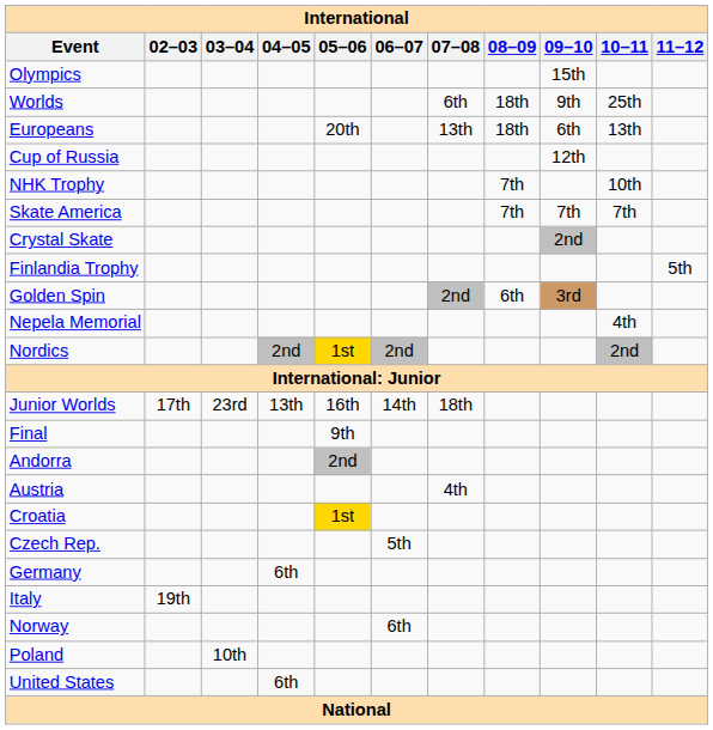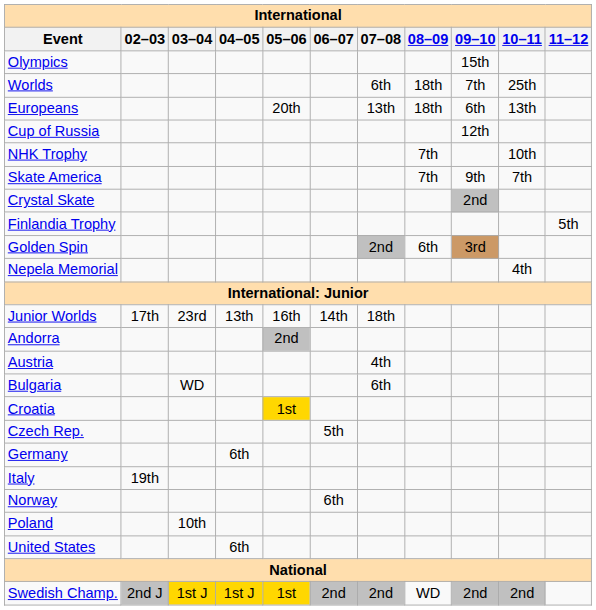 <table class="wikitable" style="text-align:center">
 <tr>
 <th colspan="11" style="background-color: #ffdead; " align="center">International</th>
 </tr>
 <tr>
 <th>Event</th>
 <th>02–03</th>
 <th>03–04</th>
 <th>04–05</th>
 <th>05–06</th>
 <th>06–07</th>
 <th>07–08</th>
 <th><a href='#'>08–09</a></th>
 <th><a href='#'>09–10</a></th>
 <th><a href='#'>10–11</a></th>
 <th><a href='#'>11–12</a></th>
 </tr>
 <tr>
 <td align=left><a href='#'>Olympics</a></td>
 <td></td>
 <td></td>
 <td></td>
 <td></td>
 <td></td>
 <td></td>
 <td></td>
 <td>15th</td>
 <td></td>
 <td></td>
 </tr>
 <tr>
 <td align=left><a href='#'>Worlds</a></td>
 <td></td>
 <td></td>
 <td></td>
 <td></td>
 <td></td>
 <td>6th</td>
 <td>18th</td>
-<td>9th</td>
+<td>7th</td>
 <td>25th</td>
 <td></td>
 </tr>
 <tr>
 <td align=left><a href='#'>Europeans</a></td>
 <td></td>
 <td></td>
 <td></td>
 <td>20th</td>
 <td></td>
 <td>13th</td>
 <td>18th</td>
 <td>6th</td>
 <td>13th</td>
 <td></td>
 </tr>
 <tr>
 <td align=left> <a href='#'>Cup of Russia</a></td>
 <td></td>
 <td></td>
 <td></td>
 <td></td>
 <td></td>
 <td></td>
 <td></td>
 <td>12th</td>
 <td></td>
 <td></td>
 </tr>
 <tr>
 <td align=left> <a href='#'>NHK Trophy</a></td>
 <td></td>
 <td></td>
 <td></td>
 <td></td>
 <td></td>
 <td></td>
 <td>7th</td>
 <td></td>
 <td>10th</td>
 <td></td>
 </tr>
 <tr>
 <td align=left> <a href='#'>Skate America</a></td>
 <td></td>
 <td></td>
 <td></td>
 <td></td>
 <td></td>
 <td></td>
 <td>7th</td>
-<td>7th</td>
+<td>9th</td>
 <td>7th</td>
 <td></td>
 </tr>
 <tr>
 <td align=left><a href='#'>Crystal Skate</a></td>
 <td></td>
 <td></td>
 <td></td>
 <td></td>
 <td></td>
 <td></td>
 <td></td>
 <td bgcolor=silver>2nd</td>
 <td></td>
 <td></td>
 </tr>
 <tr>
 <td align=left><a href='#'>Finlandia Trophy</a></td>
 <td></td>
 <td></td>
 <td></td>
 <td></td>
 <td></td>
 <td></td>
 <td></td>
 <td></td>
 <td></td>
 <td>5th</td>
 </tr>
 <tr>
 <td align=left><a href='#'>Golden Spin</a></td>
 <td></td>
 <td></td>
 <td></td>
 <td></td>
 <td></td>
 <td bgcolor=silver>2nd</td>
 <td>6th</td>
 <td bgcolor=cc9966>3rd</td>
 <td></td>
 <td></td>
 </tr>
 <tr>
 <td align=left><a href='#'>Nepela Memorial</a></td>
 <td></td>
 <td></td>
 <td></td>
 <td></td>
 <td></td>
 <td></td>
 <td></td>
 <td></td>
 <td>4th</td>
 <td></td>
 </tr>
 <tr>
-<td align=left><a href='#'>Nordics</a></td>
-<td></td>
-<td></td>
-<td bgcolor=silver>2nd</td>
-<td bgcolor=gold>1st</td>
-<td bgcolor=silver>2nd</td>
-<td></td>
-<td></td>
-<td></td>
-<td bgcolor=silver>2nd</td>
-<td></td>
-</tr>
-<tr>
 <th colspan="11" style="background-color: #ffdead; " align="center">International: Junior</th>
 </tr>
 <tr>
 <td align=left><a href='#'>Junior Worlds</a></td>
 <td>17th</td>
 <td>23rd</td>
 <td>13th</td>
 <td>16th</td>
 <td>14th</td>
 <td>18th</td>
-<td></td>
-<td></td>
-<td></td>
-<td></td>
-</tr>
-<tr>
-<td align=left> <a href='#'>Final</a></td>
-<td></td>
-<td></td>
-<td></td>
-<td>9th</td>
-<td></td>
-<td></td>
 <td></td>
 <td></td>
 <td></td>
 <td></td>
 </tr>
 <tr>
 <td align=left> <a href='#'>Andorra</a></td>
 <td></td>
 <td></td>
 <td></td>
 <td bgcolor=silver>2nd</td>
 <td></td>
 <td></td>
 <td></td>
 <td></td>
 <td></td>
 <td></td>
 </tr>
 <tr>
 <td align=left> <a href='#'>Austria</a></td>
 <td></td>
 <td></td>
 <td></td>
 <td></td>
 <td></td>
 <td>4th</td>
+<td></td>
+<td></td>
+<td></td>
+<td></td>
+</tr>
+<tr>
+<td align=left> <a href='#'>Bulgaria</a></td>
+<td></td>
+<td>WD</td>
+<td></td>
+<td></td>
+<td></td>
+<td>6th</td>
 <td></td>
 <td></td>
 <td></td>
 <td></td>
 </tr>
 <tr>
 <td align=left> <a href='#'>Croatia</a></td>
 <td></td>
 <td></td>
 <td></td>
 <td bgcolor=gold>1st</td>
 <td></td>
 <td></td>
 <td></td>
 <td></td>
 <td></td>
 <td></td>
 </tr>
 <tr>
 <td align=left> <a href='#'>Czech Rep.</a></td>
 <td></td>
 <td></td>
 <td></td>
 <td></td>
 <td>5th</td>
 <td></td>
 <td></td>
 <td></td>
 <td></td>
 <td></td>
 </tr>
 <tr>
 <td align=left> <a href='#'>Germany</a></td>
 <td></td>
 <td></td>
 <td>6th</td>
 <td></td>
 <td></td>
 <td></td>
 <td></td>
 <td></td>
 <td></td>
 <td></td>
 </tr>
 <tr>
 <td align=left> <a href='#'>Italy</a></td>
 <td>19th</td>
 <td></td>
 <td></td>
 <td></td>
 <td></td>
 <td></td>
 <td></td>
 <td></td>
 <td></td>
 <td></td>
 </tr>
 <tr>
 <td align=left> <a href='#'>Norway</a></td>
 <td></td>
 <td></td>
 <td></td>
 <td></td>
 <td>6th</td>
 <td></td>
 <td></td>
 <td></td>
 <td></td>
 <td></td>
 </tr>
 <tr>
 <td align=left> <a href='#'>Poland</a></td>
 <td></td>
 <td>10th</td>
 <td></td>
 <td></td>
 <td></td>
 <td></td>
 <td></td>
 <td></td>
 <td></td>
 <td></td>
 </tr>
 <tr>
 <td align=left> <a href='#'>United States</a></td>
 <td></td>
 <td></td>
 <td>6th</td>
 <td></td>
 <td></td>
 <td></td>
 <td></td>
 <td></td>
 <td></td>
 <td></td>
 </tr>
 <tr>
 <th colspan="11" style="background-color: #ffdead; " align="center">National</th>
 </tr>
+<tr>
+<td align=left><a href='#'>Swedish Champ.</a></td>
+<td bgcolor="silver">2nd J</td>
+<td bgcolor=gold>1st J</td>
+<td bgcolor=gold>1st J</td>
+<td bgcolor=gold>1st</td>
+<td bgcolor=silver>2nd</td>
+<td bgcolor=silver>2nd</td>
+<td>WD</td>
+<td bgcolor=silver>2nd</td>
+<td bgcolor=silver>2nd</td>
+<td></td>
+</tr>
 </table>
